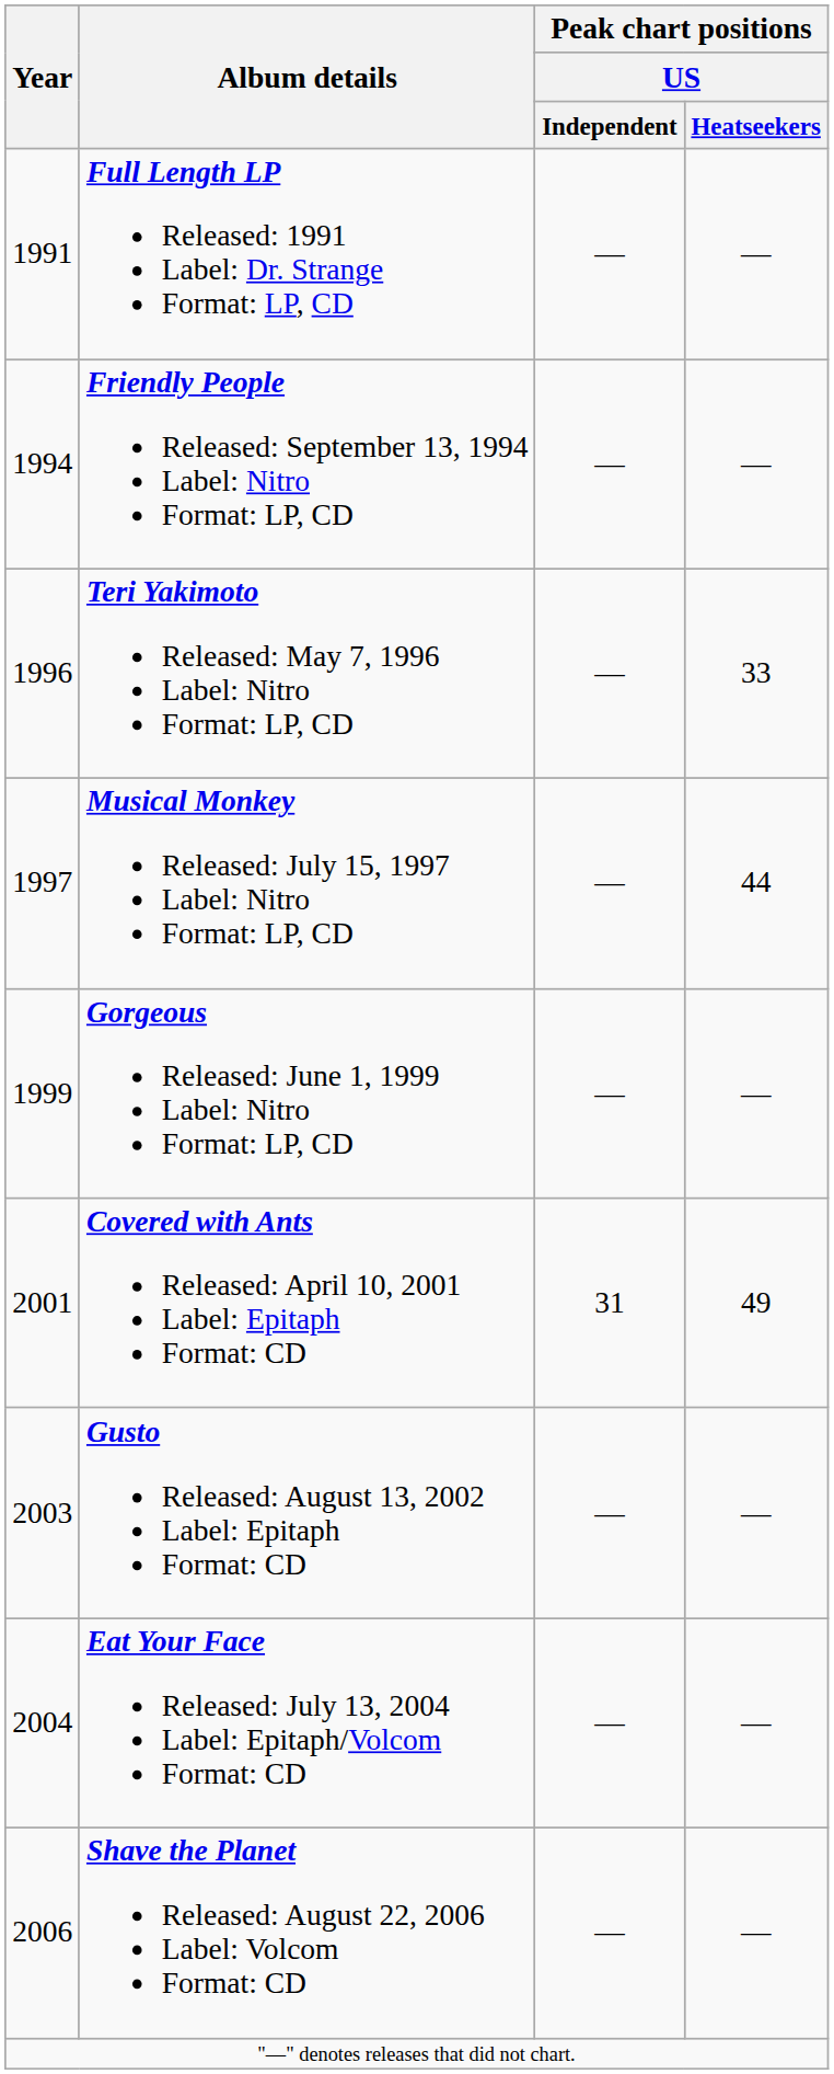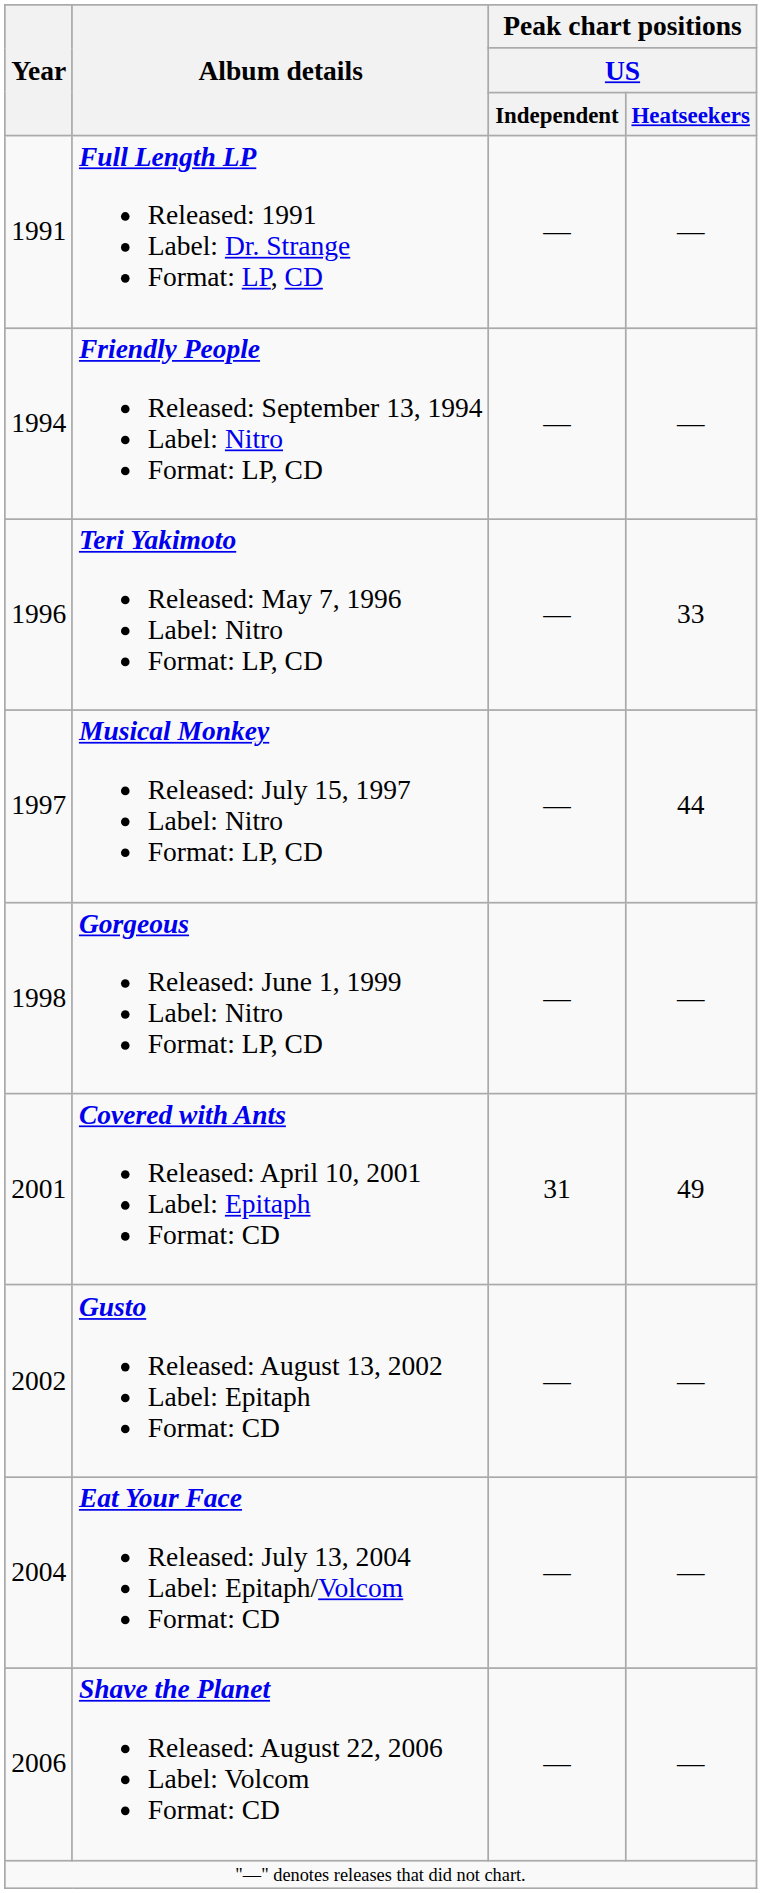 <table class ="wikitable">
 <tr>
 <th rowspan="3">Year</th>
 <th rowspan="3">Album details</th>
 <th colspan="3">Peak chart positions</th>
 </tr>
 <tr>
 <th colspan="2" align="center"><a href='#'>US</a></th>
 </tr>
 <tr>
 <th><small>Independent</small><br></th>
 <th><small><a href='#'>Heatseekers</a></small><br></th>
 </tr>
 <tr>
 <td>1991</td>
 <td><strong><em><a href='#'>Full Length LP</a></em></strong><br><ul><li>Released: 1991</li><li>Label: <a href='#'>Dr. Strange</a></li><li>Format: <a href='#'>LP</a>, <a href='#'>CD</a></li></ul></td>
 <td align="center"> —</td>
 <td align="center"> —</td>
 </tr>
 <tr>
 <td>1994</td>
 <td><strong><em><a href='#'>Friendly People</a></em></strong><br><ul><li>Released: September 13, 1994</li><li>Label: <a href='#'>Nitro</a></li><li>Format: LP, CD</li></ul></td>
 <td align="center"> —</td>
 <td align="center"> —</td>
 </tr>
 <tr>
 <td>1996</td>
 <td><strong><em><a href='#'>Teri Yakimoto</a></em></strong><br><ul><li>Released: May 7, 1996</li><li>Label: Nitro</li><li>Format: LP, CD</li></ul></td>
 <td align="center"> —</td>
 <td align="center"> 33</td>
 </tr>
 <tr>
 <td>1997</td>
 <td><strong><em><a href='#'>Musical Monkey</a></em></strong><br><ul><li>Released: July 15, 1997</li><li>Label: Nitro</li><li>Format: LP, CD</li></ul></td>
 <td align="center"> —</td>
 <td align="center"> 44</td>
 </tr>
 <tr>
-<td>1999</td>
+<td>1998</td>
 <td><strong><em><a href='#'>Gorgeous</a></em></strong><br><ul><li>Released: June 1, 1999</li><li>Label: Nitro</li><li>Format: LP, CD</li></ul></td>
 <td align="center"> —</td>
 <td align="center"> —</td>
 </tr>
 <tr>
 <td>2001</td>
 <td><strong><em><a href='#'>Covered with Ants</a></em></strong><br><ul><li>Released: April 10, 2001</li><li>Label: <a href='#'>Epitaph</a></li><li>Format: CD</li></ul></td>
 <td align="center"> 31</td>
 <td align="center"> 49</td>
 </tr>
 <tr>
-<td>2003</td>
+<td>2002</td>
 <td><strong><em><a href='#'>Gusto</a></em></strong><br><ul><li>Released: August 13, 2002</li><li>Label: Epitaph</li><li>Format: CD</li></ul></td>
 <td align="center"> —</td>
 <td align="center"> —</td>
 </tr>
 <tr>
 <td>2004</td>
 <td><strong><em><a href='#'>Eat Your Face</a></em></strong><br><ul><li>Released: July 13, 2004</li><li>Label: Epitaph/<a href='#'>Volcom</a></li><li>Format: CD</li></ul></td>
 <td align="center"> —</td>
 <td align="center"> —</td>
 </tr>
 <tr>
 <td>2006</td>
 <td><strong><em><a href='#'>Shave the Planet</a></em></strong><br><ul><li>Released: August 22, 2006</li><li>Label: Volcom</li><li>Format: CD</li></ul></td>
 <td align="center"> —</td>
 <td align="center"> —</td>
 </tr>
 <tr>
 <td align="center" colspan="4" style="font-size: 8pt">"—" denotes releases that did not chart.</td>
 </tr>
 </table>
